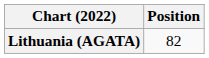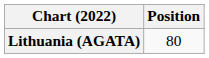 <table class="wikitable plainrowheaders" style="text-align:center">
 <tr>
 <th scope="col">Chart (2022)</th>
 <th scope="col">Position</th>
 </tr>
 <tr>
 <th scope="row">Lithuania (AGATA)</th>
-<td>82</td>
+<td>80</td>
 </tr>
 </table>
